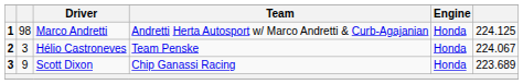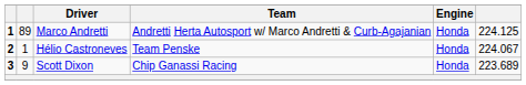 <table class="wikitable" style="font-size:95%;">
 <tr>
 </tr>
 <tr>
 <th></th>
 <th></th>
 <th>Driver</th>
 <th>Team</th>
 <th>Engine</th>
 <th></th>
 </tr>
 <tr>
 <td style="text-align:center;"><strong>1</strong></td>
-<td style="text-align:center;">98</td>
+<td style="text-align:center;">89</td>
 <td> <a href='#'>Marco Andretti</a></td>
 <td><a href='#'>Andretti</a> <a href='#'>Herta Autosport</a> w/ Marco Andretti & <a href='#'>Curb-Agajanian</a></td>
 <td><a href='#'>Honda</a></td>
 <td>224.125</td>
 </tr>
 <tr>
 <td style="text-align:center;"><strong>2</strong></td>
-<td style="text-align:center;">3</td>
+<td style="text-align:center;">1</td>
 <td> <a href='#'>Hélio Castroneves</a></td>
 <td><a href='#'>Team Penske</a></td>
 <td><a href='#'>Honda</a></td>
 <td>224.067</td>
 </tr>
 <tr>
 <td style="text-align:center;"><strong>3</strong></td>
 <td style="text-align:center;">9</td>
 <td> <a href='#'>Scott Dixon</a></td>
 <td><a href='#'>Chip Ganassi Racing</a></td>
 <td><a href='#'>Honda</a></td>
 <td>223.689</td>
 </tr>
 <tr>
 <th colspan=6></th>
 </tr>
 <tr>
 </tr>
 </table>
